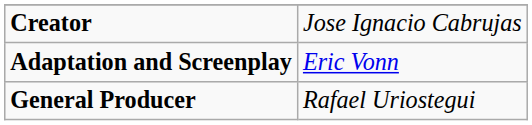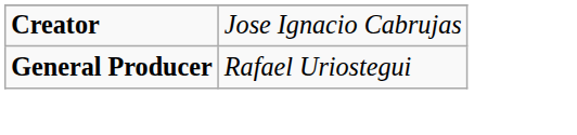 <table class="wikitable">
 <tr bgcolor="#CCCCCC">
 </tr>
 <tr>
 <td><strong>Creator</strong></td>
 <td><em>Jose Ignacio Cabrujas</em></td>
 </tr>
 <tr>
-<td><strong>Adaptation and Screenplay</strong></td>
-<td><em><a href='#'>Eric Vonn</a></em></td>
-</tr>
-<tr>
 <td><strong>General Producer</strong></td>
 <td><em>Rafael Uriostegui</em></td>
 </tr>
 </table>
